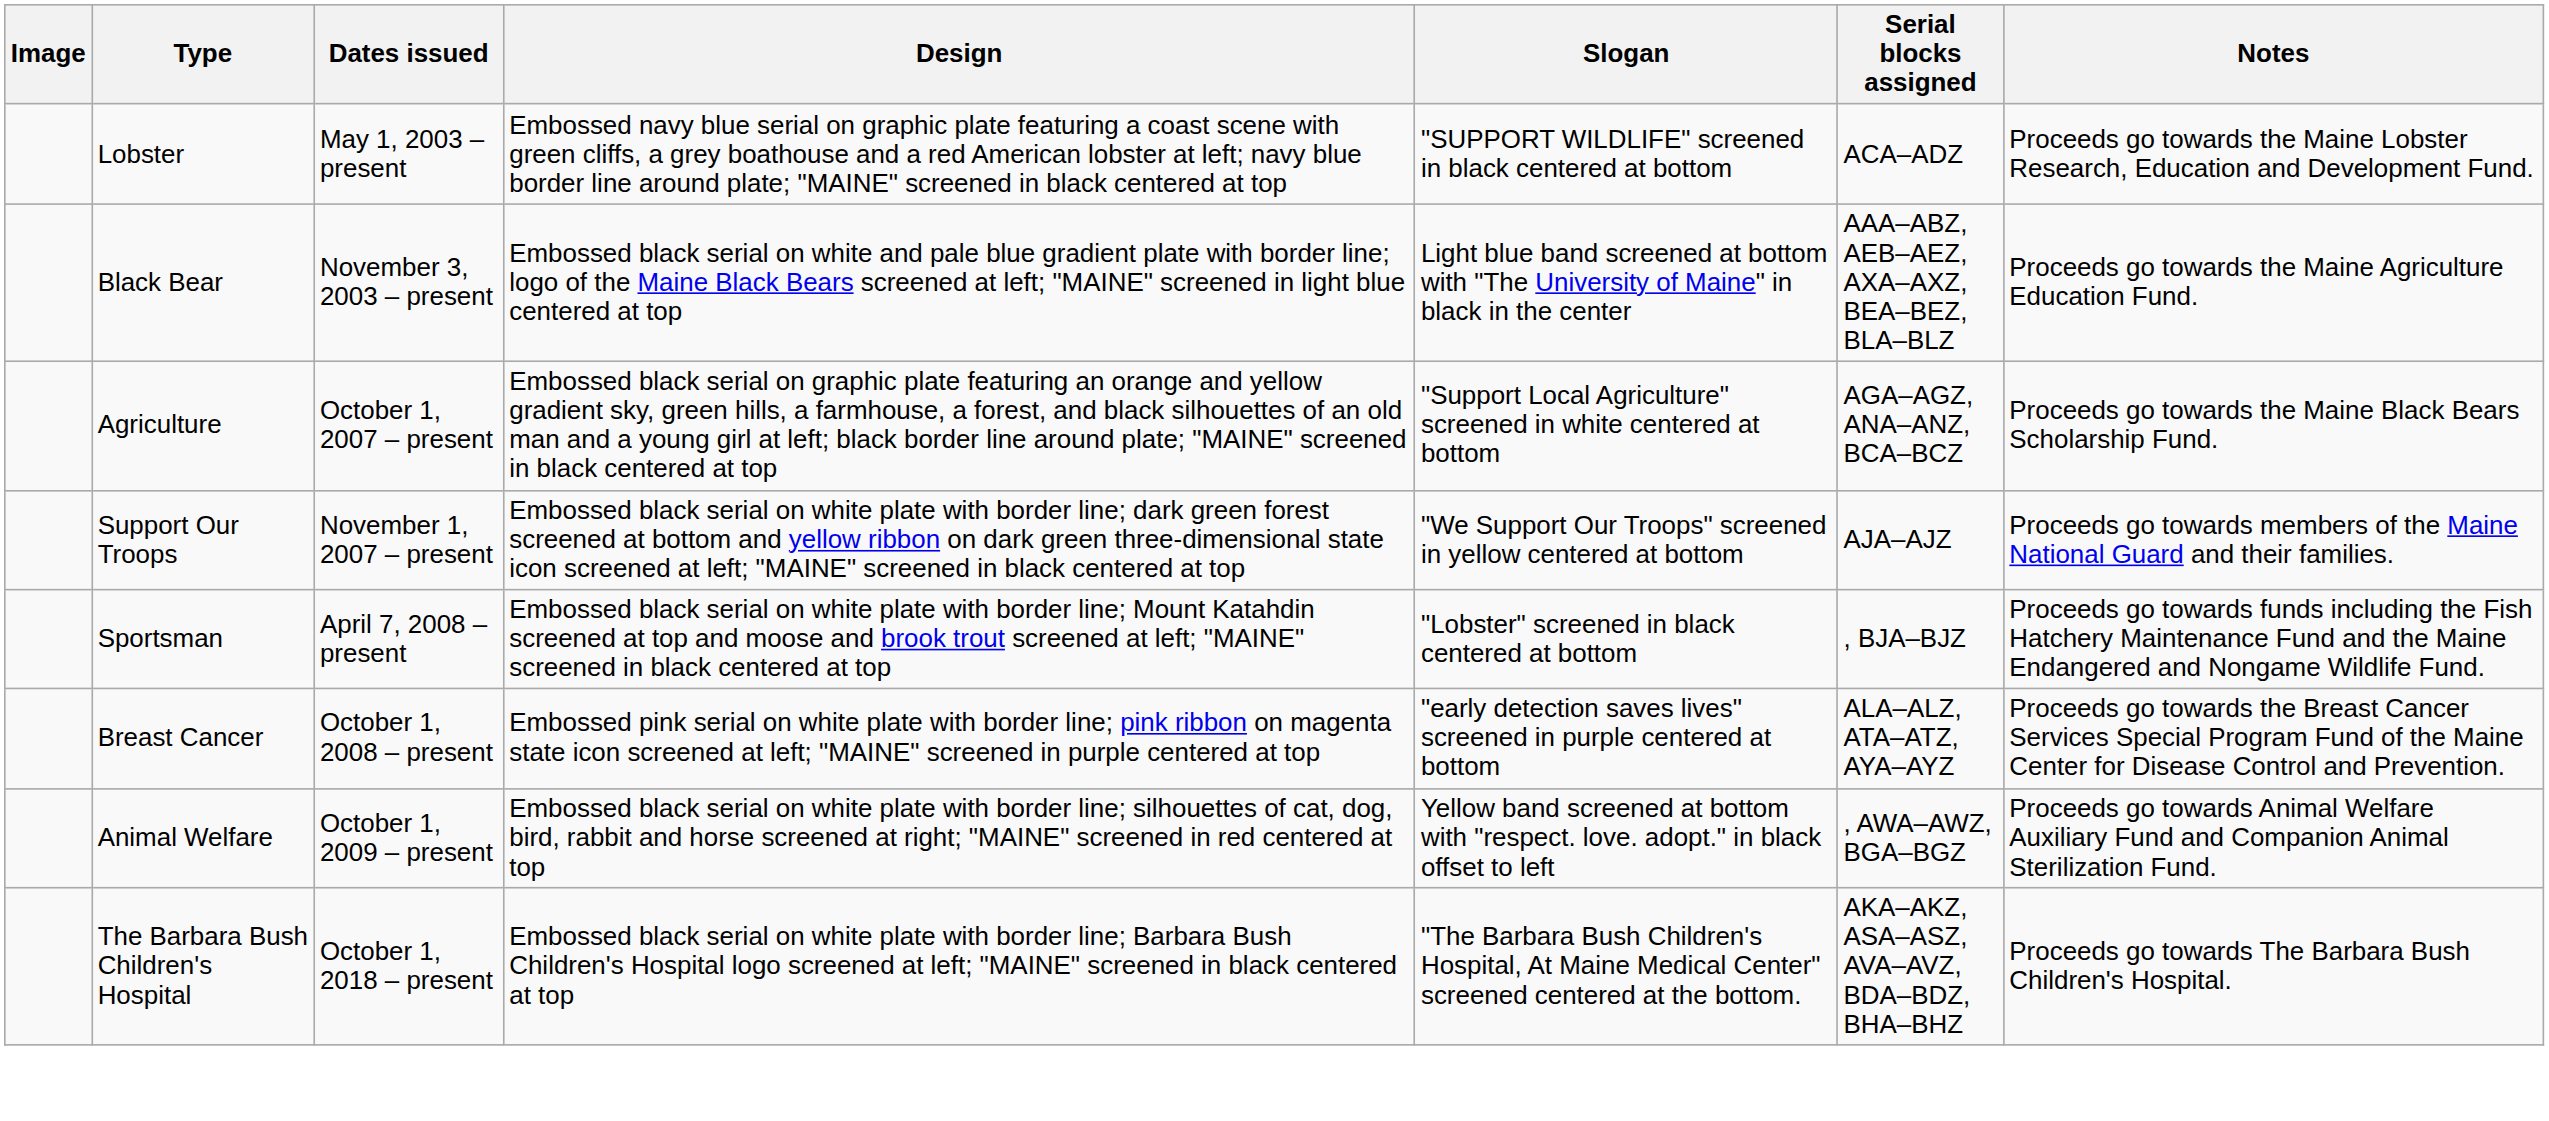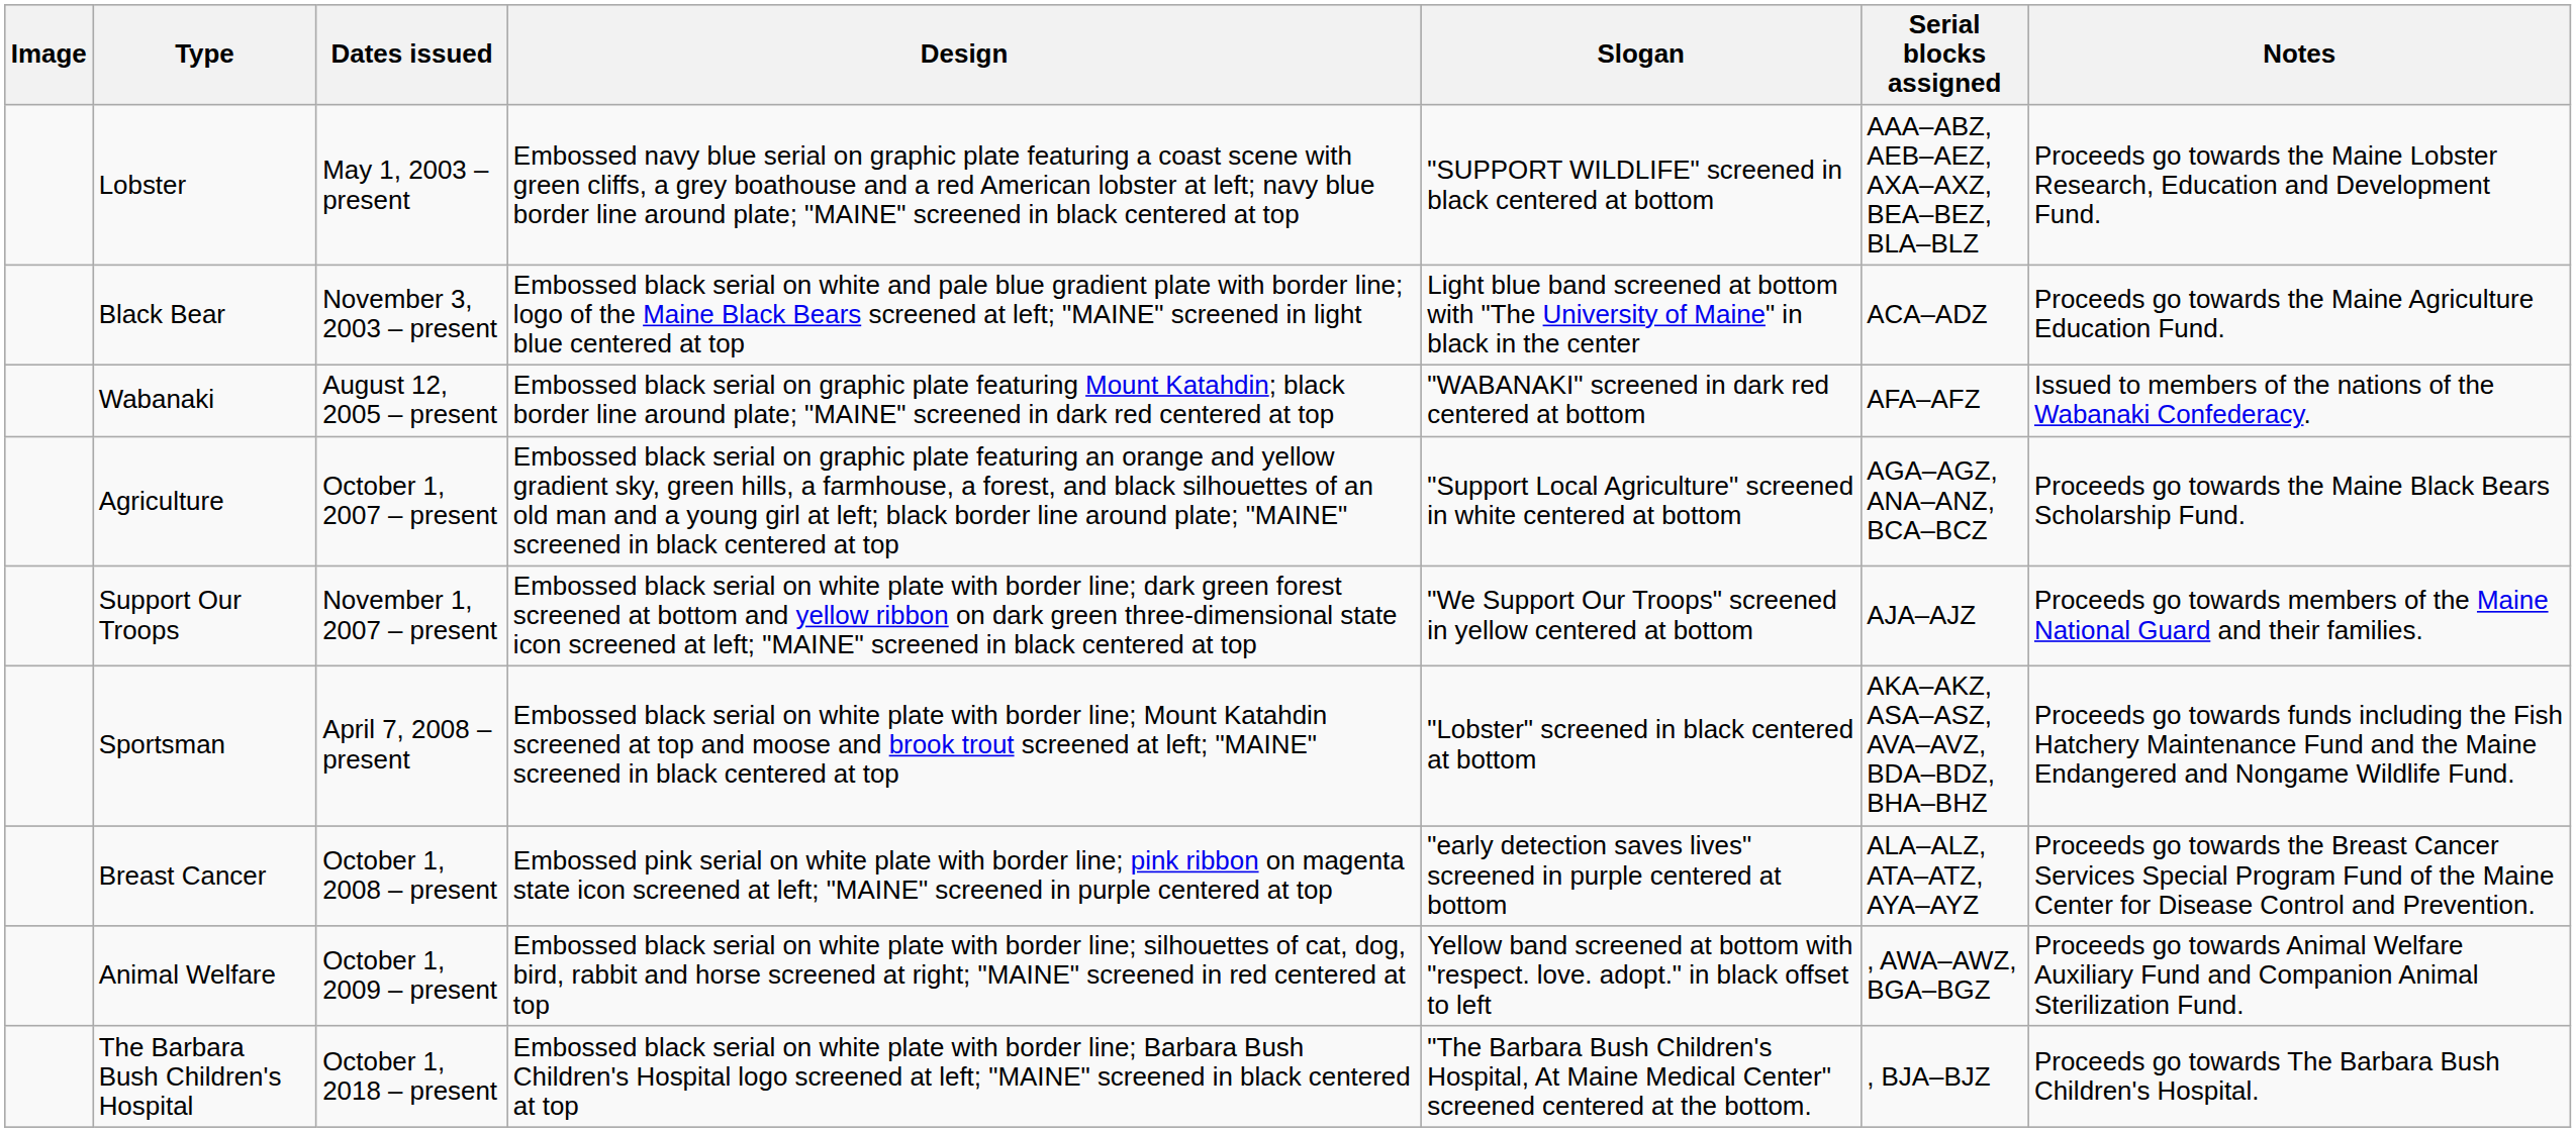 <table class="wikitable">
 <tr>
 <th>Image</th>
 <th>Type</th>
 <th>Dates issued</th>
 <th>Design</th>
 <th>Slogan</th>
 <th style="width:95px;">Serial blocks assigned</th>
 <th>Notes</th>
 </tr>
 <tr>
 <td></td>
 <td>Lobster</td>
 <td>May 1, 2003 – present</td>
 <td>Embossed navy blue serial on graphic plate featuring a coast scene with green cliffs, a grey boathouse and a red American lobster at left; navy blue border line around plate; "MAINE" screened in black centered at top</td>
 <td>"SUPPORT WILDLIFE" screened in black centered at bottom</td>
-<td>ACA–ADZ</td>
+<td>AAA–ABZ, AEB–AEZ, AXA–AXZ, BEA–BEZ, BLA–BLZ</td>
 <td>Proceeds go towards the Maine Lobster Research, Education and Development Fund.</td>
 </tr>
 <tr>
 <td></td>
 <td>Black Bear</td>
 <td>November 3, 2003 – present</td>
 <td>Embossed black serial on white and pale blue gradient plate with border line; logo of the <a href='#'>Maine Black Bears</a> screened at left; "MAINE" screened in light blue centered at top</td>
 <td>Light blue band screened at bottom with "The <a href='#'>University of Maine</a>" in black in the center</td>
-<td>AAA–ABZ, AEB–AEZ, AXA–AXZ, BEA–BEZ, BLA–BLZ</td>
+<td>ACA–ADZ</td>
 <td>Proceeds go towards the Maine Agriculture Education Fund.</td>
+</tr>
+<tr>
+<td></td>
+<td>Wabanaki</td>
+<td>August 12, 2005 – present</td>
+<td>Embossed black serial on graphic plate featuring <a href='#'>Mount Katahdin</a>; black border line around plate; "MAINE" screened in dark red centered at top</td>
+<td>"WABANAKI" screened in dark red centered at bottom</td>
+<td>AFA–AFZ</td>
+<td>Issued to members of the nations of the <a href='#'>Wabanaki Confederacy</a>.</td>
 </tr>
 <tr>
 <td></td>
 <td>Agriculture</td>
 <td>October 1, 2007 – present</td>
 <td>Embossed black serial on graphic plate featuring an orange and yellow gradient sky, green hills, a farmhouse, a forest, and black silhouettes of an old man and a young girl at left; black border line around plate; "MAINE" screened in black centered at top</td>
 <td>"Support Local Agriculture" screened in white centered at bottom</td>
 <td>AGA–AGZ, ANA–ANZ, BCA–BCZ</td>
 <td>Proceeds go towards the Maine Black Bears Scholarship Fund.</td>
 </tr>
 <tr>
 <td></td>
 <td>Support Our Troops</td>
 <td>November 1, 2007 – present</td>
 <td>Embossed black serial on white plate with border line; dark green forest screened at bottom and <a href='#'>yellow ribbon</a> on dark green three-dimensional state icon screened at left; "MAINE" screened in black centered at top</td>
 <td>"We Support Our Troops" screened in yellow centered at bottom</td>
 <td>AJA–AJZ</td>
 <td>Proceeds go towards members of the <a href='#'>Maine National Guard</a> and their families.</td>
 </tr>
 <tr>
 <td></td>
 <td>Sportsman</td>
 <td>April 7, 2008 – present</td>
 <td>Embossed black serial on white plate with border line; Mount Katahdin screened at top and moose and <a href='#'>brook trout</a> screened at left; "MAINE" screened in black centered at top</td>
 <td>"Lobster" screened in black centered at bottom</td>
-<td>, BJA–BJZ</td>
+<td>AKA–AKZ, ASA–ASZ, AVA–AVZ, BDA–BDZ, BHA–BHZ</td>
 <td>Proceeds go towards funds including the Fish Hatchery Maintenance Fund and the Maine Endangered and Nongame Wildlife Fund.</td>
 </tr>
 <tr>
 <td></td>
 <td>Breast Cancer</td>
 <td>October 1, 2008 – present</td>
 <td>Embossed pink serial on white plate with border line; <a href='#'>pink ribbon</a> on magenta state icon screened at left; "MAINE" screened in purple centered at top</td>
 <td>"early detection saves lives" screened in purple centered at bottom</td>
 <td>ALA–ALZ, ATA–ATZ, AYA–AYZ</td>
 <td>Proceeds go towards the Breast Cancer Services Special Program Fund of the Maine Center for Disease Control and Prevention.</td>
 </tr>
 <tr>
 <td></td>
 <td>Animal Welfare</td>
 <td>October 1, 2009 – present</td>
 <td>Embossed black serial on white plate with border line; silhouettes of cat, dog, bird, rabbit and horse screened at right; "MAINE" screened in red centered at top</td>
 <td>Yellow band screened at bottom with "respect. love. adopt." in black offset to left</td>
 <td>, AWA–AWZ, BGA–BGZ</td>
 <td>Proceeds go towards Animal Welfare Auxiliary Fund and Companion Animal Sterilization Fund.</td>
 </tr>
 <tr>
 <td></td>
 <td>The Barbara Bush Children's Hospital</td>
 <td>October 1, 2018 – present</td>
 <td>Embossed black serial on white plate with border line; Barbara Bush Children's Hospital logo screened at left; "MAINE" screened in black centered at top</td>
 <td>"The Barbara Bush Children's Hospital, At Maine Medical Center" screened centered at the bottom.</td>
-<td>AKA–AKZ, ASA–ASZ, AVA–AVZ, BDA–BDZ, BHA–BHZ</td>
+<td>, BJA–BJZ</td>
 <td>Proceeds go towards The Barbara Bush Children's Hospital.</td>
 </tr>
 </table>
